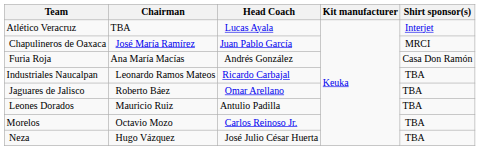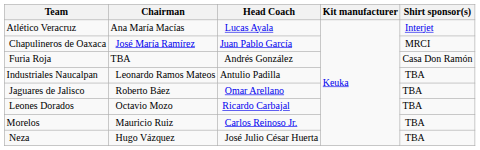 <table class="wikitable sortable" style="text-align: left;">
 <tr>
 <th>Team</th>
 <th>Chairman</th>
 <th>Head Coach</th>
 <th>Kit manufacturer</th>
 <th>Shirt sponsor(s)</th>
 </tr>
 <tr>
 <td>Atlético Veracruz</td>
-<td>TBA</td>
+<td> Ana María Macías</td>
 <td>  <a href='#'>Lucas Ayala</a></td>
 <td rowspan=8><a href='#'>Keuka</a></td>
 <td> <a href='#'>Interjet</a></td>
 </tr>
 <tr>
 <td> Chapulineros de Oaxaca</td>
 <td>  <a href='#'>José María Ramírez</a></td>
 <td> <a href='#'>Juan Pablo García</a></td>
 <td> MRCI</td>
 </tr>
 <tr>
 <td> Furia Roja</td>
-<td> Ana María Macías</td>
+<td>TBA</td>
 <td>  Andrés González</td>
 <td>Casa Don Ramón</td>
 </tr>
 <tr>
 <td>Industriales Naucalpan</td>
 <td>  Leonardo Ramos Mateos</td>
-<td> <a href='#'>Ricardo Carbajal</a></td>
+<td> Antulio Padilla</td>
 <td> TBA</td>
 </tr>
 <tr>
 <td> Jaguares de Jalisco</td>
 <td>  Roberto Báez</td>
 <td>  <a href='#'>Omar Arellano</a></td>
 <td>TBA</td>
 </tr>
 <tr>
 <td> Leones Dorados</td>
-<td>  Mauricio Ruiz</td>
-<td> Antulio Padilla</td>
+<td>  Octavio Mozo</td>
+<td> <a href='#'>Ricardo Carbajal</a></td>
 <td>TBA</td>
 </tr>
 <tr>
 <td>Morelos</td>
-<td>  Octavio Mozo</td>
+<td>  Mauricio Ruiz</td>
 <td>  <a href='#'>Carlos Reinoso Jr.</a></td>
 <td> TBA</td>
 </tr>
 <tr>
 <td> Neza</td>
 <td>  Hugo Vázquez</td>
 <td>  José Julio César Huerta</td>
 <td> TBA</td>
 </tr>
 </table>
